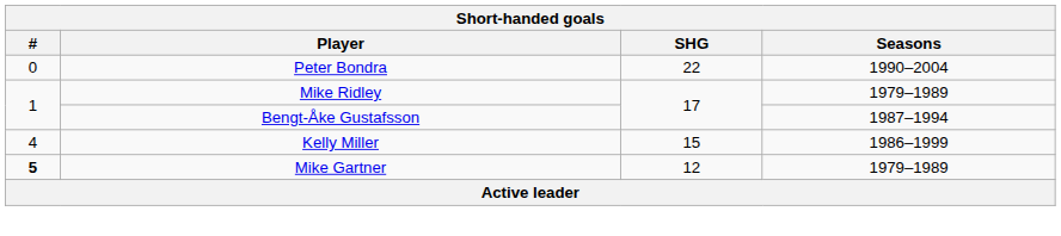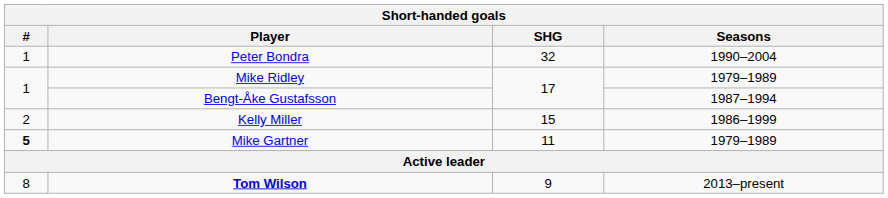 <table class="wikitable" style="text-align: center; font-size: 95%" width="80%">
 <tr>
 <th colspan="4">Short-handed goals</th>
 </tr>
 <tr>
 <th>#</th>
 <th>Player</th>
 <th>SHG</th>
 <th>Seasons</th>
 </tr>
 <tr>
-<td>0</td>
+<td>1</td>
 <td><a href='#'>Peter Bondra</a></td>
-<td>22</td>
+<td>32</td>
 <td>1990–2004</td>
 </tr>
 <tr>
 <td rowspan="2">1</td>
 <td><a href='#'>Mike Ridley</a></td>
 <td rowspan="2">17</td>
 <td>1979–1989</td>
 </tr>
 <tr>
 <td><a href='#'>Bengt-Åke Gustafsson</a></td>
 <td>1987–1994</td>
 </tr>
 <tr>
-<td>4</td>
+<td>2</td>
 <td><a href='#'>Kelly Miller</a></td>
 <td>15</td>
 <td>1986–1999</td>
 </tr>
 <tr>
 <td><strong>5</strong></td>
 <td><a href='#'>Mike Gartner</a></td>
-<td>12</td>
+<td>11</td>
 <td>1979–1989</td>
 </tr>
 <tr>
 <th colspan="4">Active leader</th>
 </tr>
+<tr>
+<td>8</td>
+<td><strong><a href='#'>Tom Wilson</a></strong></td>
+<td>9</td>
+<td>2013–present</td>
+</tr>
 </table>
